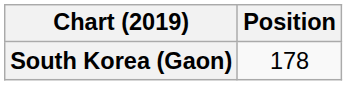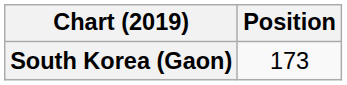 <table class="wikitable sortable plainrowheaders" style="text-align:center">
 <tr>
 <th scope="col">Chart (2019)</th>
 <th scope="col">Position</th>
 </tr>
 <tr>
 <th scope="row">South Korea (Gaon)</th>
-<td>178</td>
+<td>173</td>
 </tr>
 </table>
